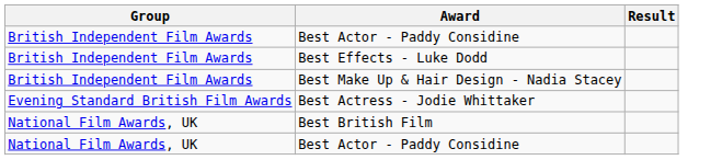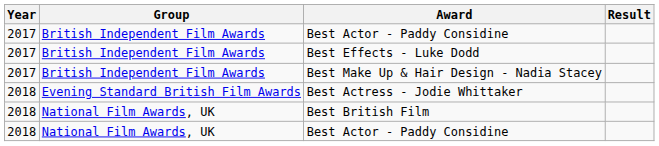 <table class="wikitable sortable">
 <tr>
+<th>Year</th>
 <th>Group</th>
 <th>Award</th>
 <th>Result</th>
 </tr>
 <tr>
+<td>2017</td>
 <td><a href='#'>British Independent Film Awards</a></td>
 <td>Best Actor - Paddy Considine</td>
 <td></td>
 </tr>
 <tr>
+<td>2017</td>
 <td><a href='#'>British Independent Film Awards</a></td>
 <td>Best Effects - Luke Dodd</td>
 <td></td>
 </tr>
 <tr>
+<td>2017</td>
 <td><a href='#'>British Independent Film Awards</a></td>
 <td>Best Make Up & Hair Design - Nadia Stacey</td>
 <td></td>
 </tr>
 <tr>
+<td>2018</td>
 <td><a href='#'>Evening Standard British Film Awards</a></td>
 <td>Best Actress - Jodie Whittaker</td>
 <td></td>
 </tr>
 <tr>
+<td>2018</td>
 <td><a href='#'>National Film Awards</a>, UK</td>
 <td>Best British Film</td>
 <td></td>
 </tr>
 <tr>
+<td>2018</td>
 <td><a href='#'>National Film Awards</a>, UK</td>
 <td>Best Actor - Paddy Considine</td>
 <td></td>
 </tr>
 </table>
